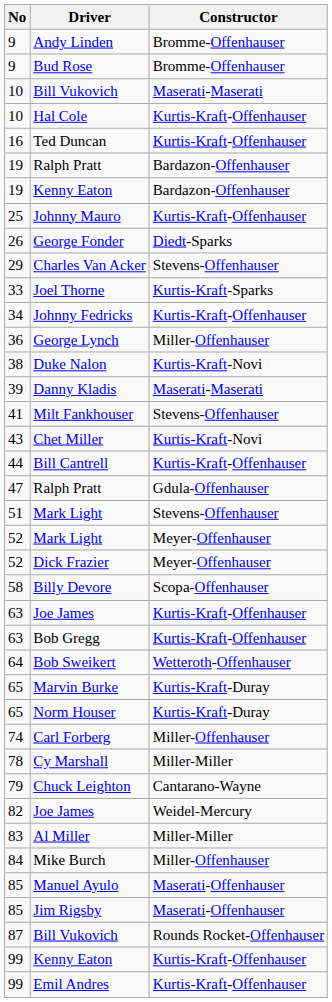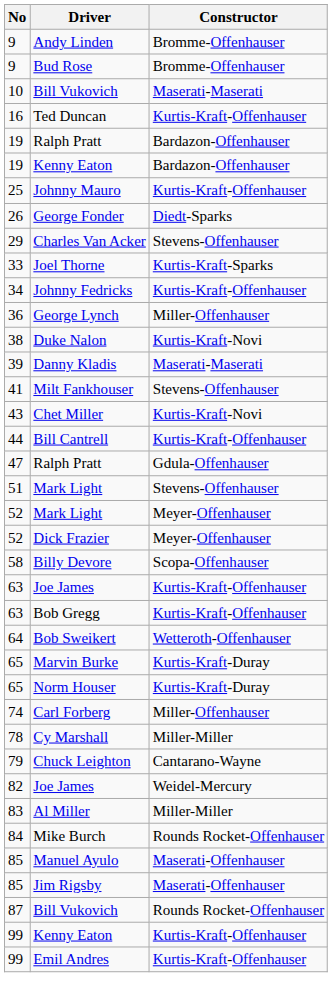 <table class="wikitable" style="font-size: 95%">
 <tr>
 <th>No</th>
 <th>Driver</th>
 <th>Constructor</th>
 </tr>
 <tr>
 <td>9</td>
 <td> <a href='#'>Andy Linden</a> <strong></strong></td>
 <td>Bromme-<a href='#'>Offenhauser</a></td>
 </tr>
 <tr>
 <td>9</td>
 <td> <a href='#'>Bud Rose</a> <strong></strong></td>
 <td>Bromme-<a href='#'>Offenhauser</a></td>
 </tr>
 <tr>
 <td>10</td>
 <td> <a href='#'>Bill Vukovich</a> <strong></strong></td>
 <td><a href='#'>Maserati</a>-<a href='#'>Maserati</a></td>
-</tr>
-<tr>
-<td>10</td>
-<td> <a href='#'>Hal Cole</a></td>
-<td><a href='#'>Kurtis-Kraft</a>-<a href='#'>Offenhauser</a></td>
 </tr>
 <tr>
 <td>16</td>
 <td> Ted Duncan <strong></strong></td>
 <td><a href='#'>Kurtis-Kraft</a>-<a href='#'>Offenhauser</a></td>
 </tr>
 <tr>
 <td>19</td>
 <td> Ralph Pratt <strong></strong></td>
 <td>Bardazon-<a href='#'>Offenhauser</a></td>
 </tr>
 <tr>
 <td>19</td>
 <td> <a href='#'>Kenny Eaton</a> <strong></strong></td>
 <td>Bardazon-<a href='#'>Offenhauser</a></td>
 </tr>
 <tr>
 <td>25</td>
 <td> <a href='#'>Johnny Mauro</a></td>
 <td><a href='#'>Kurtis-Kraft</a>-<a href='#'>Offenhauser</a></td>
 </tr>
 <tr>
 <td>26</td>
 <td> <a href='#'>George Fonder</a></td>
 <td><a href='#'>Diedt</a>-Sparks</td>
 </tr>
 <tr>
 <td>29</td>
 <td> <a href='#'>Charles Van Acker</a></td>
 <td>Stevens-<a href='#'>Offenhauser</a></td>
 </tr>
 <tr>
 <td>33</td>
 <td> <a href='#'>Joel Thorne</a></td>
 <td><a href='#'>Kurtis-Kraft</a>-Sparks</td>
 </tr>
 <tr>
 <td>34</td>
 <td> <a href='#'>Johnny Fedricks</a> <strong></strong></td>
 <td><a href='#'>Kurtis-Kraft</a>-<a href='#'>Offenhauser</a></td>
 </tr>
 <tr>
 <td>36</td>
 <td> <a href='#'>George Lynch</a></td>
 <td>Miller-<a href='#'>Offenhauser</a></td>
 </tr>
 <tr>
 <td>38</td>
 <td> <a href='#'>Duke Nalon</a></td>
 <td><a href='#'>Kurtis-Kraft</a>-Novi</td>
 </tr>
 <tr>
 <td>39</td>
 <td> <a href='#'>Danny Kladis</a></td>
 <td><a href='#'>Maserati</a>-<a href='#'>Maserati</a></td>
 </tr>
 <tr>
 <td>41</td>
 <td> <a href='#'>Milt Fankhouser</a></td>
 <td>Stevens-<a href='#'>Offenhauser</a></td>
 </tr>
 <tr>
 <td>43</td>
 <td> <a href='#'>Chet Miller</a></td>
 <td><a href='#'>Kurtis-Kraft</a>-Novi</td>
 </tr>
 <tr>
 <td>44</td>
 <td> <a href='#'>Bill Cantrell</a></td>
 <td><a href='#'>Kurtis-Kraft</a>-<a href='#'>Offenhauser</a></td>
 </tr>
 <tr>
 <td>47</td>
 <td> Ralph Pratt <strong></strong></td>
 <td>Gdula-<a href='#'>Offenhauser</a></td>
 </tr>
 <tr>
 <td>51</td>
 <td> <a href='#'>Mark Light</a> <strong></strong></td>
 <td>Stevens-<a href='#'>Offenhauser</a></td>
 </tr>
 <tr>
 <td>52</td>
 <td> <a href='#'>Mark Light</a> <strong></strong></td>
 <td>Meyer-<a href='#'>Offenhauser</a></td>
 </tr>
 <tr>
 <td>52</td>
 <td> <a href='#'>Dick Frazier</a> <strong></strong></td>
 <td>Meyer-<a href='#'>Offenhauser</a></td>
 </tr>
 <tr>
 <td>58</td>
 <td> <a href='#'>Billy Devore</a></td>
 <td>Scopa-<a href='#'>Offenhauser</a></td>
 </tr>
 <tr>
 <td>63</td>
 <td> <a href='#'>Joe James</a> <strong></strong></td>
 <td><a href='#'>Kurtis-Kraft</a>-<a href='#'>Offenhauser</a></td>
 </tr>
 <tr>
 <td>63</td>
 <td> Bob Gregg <strong></strong></td>
 <td><a href='#'>Kurtis-Kraft</a>-<a href='#'>Offenhauser</a></td>
 </tr>
 <tr>
 <td>64</td>
 <td> <a href='#'>Bob Sweikert</a> <strong></strong></td>
 <td><a href='#'>Wetteroth</a>-<a href='#'>Offenhauser</a></td>
 </tr>
 <tr>
 <td>65</td>
 <td> <a href='#'>Marvin Burke</a> <strong></strong></td>
 <td><a href='#'>Kurtis-Kraft</a>-Duray</td>
 </tr>
 <tr>
 <td>65</td>
 <td> <a href='#'>Norm Houser</a></td>
 <td><a href='#'>Kurtis-Kraft</a>-Duray</td>
 </tr>
 <tr>
 <td>74</td>
 <td> <a href='#'>Carl Forberg</a> <strong></strong></td>
 <td>Miller-<a href='#'>Offenhauser</a></td>
 </tr>
 <tr>
 <td>78</td>
 <td> <a href='#'>Cy Marshall</a></td>
 <td>Miller-Miller</td>
 </tr>
 <tr>
 <td>79</td>
 <td> <a href='#'>Chuck Leighton</a> <strong></strong></td>
 <td>Cantarano-Wayne</td>
 </tr>
 <tr>
 <td>82</td>
 <td> <a href='#'>Joe James</a> <strong></strong></td>
 <td>Weidel-Mercury</td>
 </tr>
 <tr>
 <td>83</td>
 <td> <a href='#'>Al Miller</a></td>
 <td>Miller-Miller</td>
 </tr>
 <tr>
 <td>84</td>
 <td> Mike Burch <strong></strong></td>
-<td>Miller-<a href='#'>Offenhauser</a></td>
+<td>Rounds Rocket-<a href='#'>Offenhauser</a></td>
 </tr>
 <tr>
 <td>85</td>
 <td> <a href='#'>Manuel Ayulo</a></td>
 <td><a href='#'>Maserati</a>-<a href='#'>Offenhauser</a></td>
 </tr>
 <tr>
 <td>85</td>
 <td> <a href='#'>Jim Rigsby</a> <strong></strong></td>
 <td><a href='#'>Maserati</a>-<a href='#'>Offenhauser</a></td>
 </tr>
 <tr>
 <td>87</td>
 <td> <a href='#'>Bill Vukovich</a> <strong></strong></td>
 <td>Rounds Rocket-<a href='#'>Offenhauser</a></td>
 </tr>
 <tr>
 <td>99</td>
 <td> <a href='#'>Kenny Eaton</a> <strong></strong></td>
 <td><a href='#'>Kurtis-Kraft</a>-<a href='#'>Offenhauser</a></td>
 </tr>
 <tr>
 <td>99</td>
 <td> <a href='#'>Emil Andres</a></td>
 <td><a href='#'>Kurtis-Kraft</a>-<a href='#'>Offenhauser</a></td>
 </tr>
 </table>
